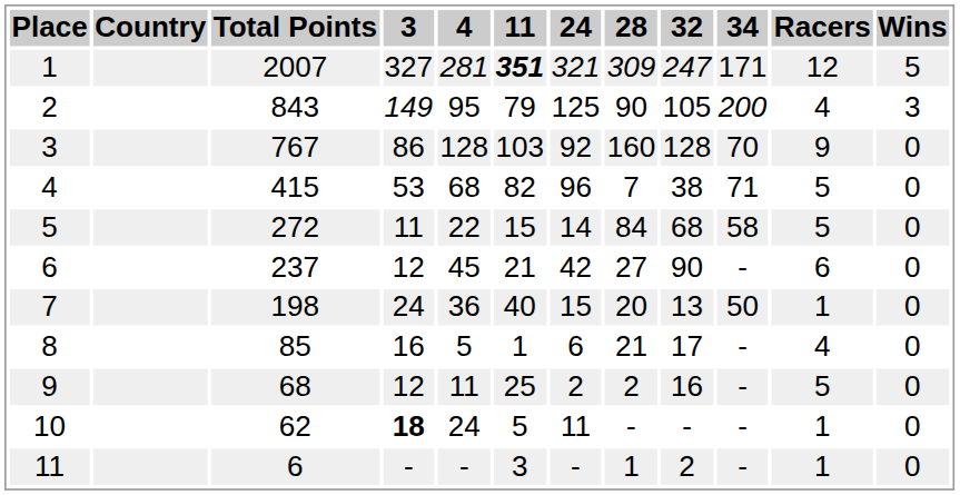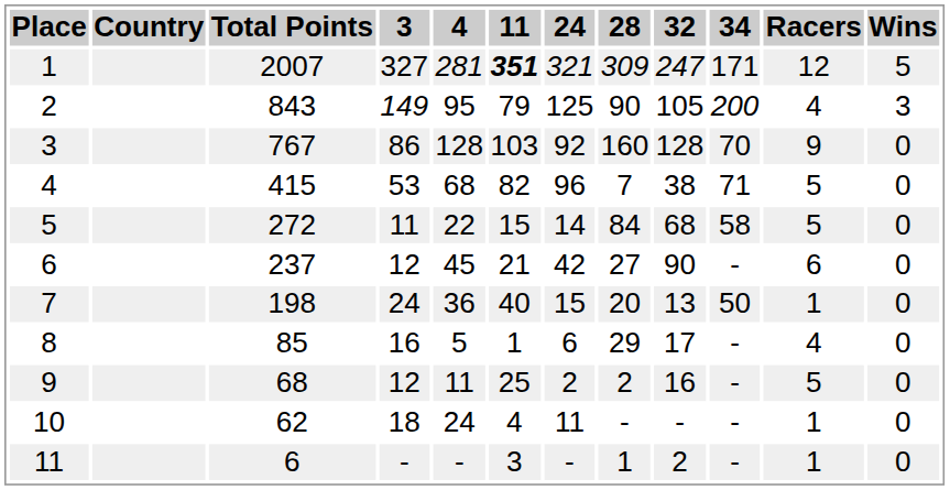 <table border="0" style="border: 1px solid #999; background-color:#FFFFFF; text-align:center">
 <tr align="center" bgcolor="#CCCCCC">
 <th>Place</th>
 <th>Country</th>
 <th>Total Points</th>
 <th>3</th>
 <th>4</th>
 <th>11</th>
 <th>24</th>
 <th>28</th>
 <th>32</th>
 <th>34</th>
 <th>Racers</th>
 <th>Wins</th>
 </tr>
 <tr bgcolor="#EFEFEF">
 <td>1</td>
 <td align="left"></td>
 <td>2007</td>
 <td>327</td>
 <td><em>281</em></td>
 <td><strong><em>351</em></strong></td>
 <td><em>321</em></td>
 <td><em>309</em></td>
 <td><em>247</em></td>
 <td>171</td>
 <td>12</td>
 <td>5</td>
 </tr>
 <tr>
 <td>2</td>
 <td align="left"></td>
 <td>843</td>
 <td><em>149</em></td>
 <td>95</td>
 <td>79</td>
 <td>125</td>
 <td>90</td>
 <td>105</td>
 <td><em>200</em></td>
 <td>4</td>
 <td>3</td>
 </tr>
 <tr bgcolor="#EFEFEF">
 <td>3</td>
 <td align="left"></td>
 <td>767</td>
 <td>86</td>
 <td>128</td>
 <td>103</td>
 <td>92</td>
 <td>160</td>
 <td>128</td>
 <td>70</td>
 <td>9</td>
 <td>0</td>
 </tr>
 <tr>
 <td>4</td>
 <td align="left"></td>
 <td>415</td>
 <td>53</td>
 <td>68</td>
 <td>82</td>
 <td>96</td>
 <td>7</td>
 <td>38</td>
 <td>71</td>
 <td>5</td>
 <td>0</td>
 </tr>
 <tr bgcolor="#EFEFEF">
 <td>5</td>
 <td align="left"></td>
 <td>272</td>
 <td>11</td>
 <td>22</td>
 <td>15</td>
 <td>14</td>
 <td>84</td>
 <td>68</td>
 <td>58</td>
 <td>5</td>
 <td>0</td>
 </tr>
 <tr>
 <td>6</td>
 <td align="left"></td>
 <td>237</td>
 <td>12</td>
 <td>45</td>
 <td>21</td>
 <td>42</td>
 <td>27</td>
 <td>90</td>
 <td>-</td>
 <td>6</td>
 <td>0</td>
 </tr>
 <tr bgcolor="#EFEFEF">
 <td>7</td>
 <td align="left"></td>
 <td>198</td>
 <td>24</td>
 <td>36</td>
 <td>40</td>
 <td>15</td>
 <td>20</td>
 <td>13</td>
 <td>50</td>
 <td>1</td>
 <td>0</td>
 </tr>
 <tr>
 <td>8</td>
 <td align="left"></td>
 <td>85</td>
 <td>16</td>
 <td>5</td>
 <td>1</td>
 <td>6</td>
-<td>21</td>
+<td>29</td>
 <td>17</td>
 <td>-</td>
 <td>4</td>
 <td>0</td>
 </tr>
 <tr bgcolor="#EFEFEF">
 <td>9</td>
 <td align="left"></td>
 <td>68</td>
 <td>12</td>
 <td>11</td>
 <td>25</td>
 <td>2</td>
 <td>2</td>
 <td>16</td>
 <td>-</td>
 <td>5</td>
 <td>0</td>
 </tr>
 <tr>
 <td>10</td>
 <td align="left"></td>
 <td>62</td>
-<td><strong>18</strong></td>
+<td>18</td>
 <td>24</td>
-<td>5</td>
+<td>4</td>
 <td>11</td>
 <td>-</td>
 <td>-</td>
 <td>-</td>
 <td>1</td>
 <td>0</td>
 </tr>
 <tr bgcolor="#EFEFEF">
 <td>11</td>
 <td align="left"></td>
 <td>6</td>
 <td>-</td>
 <td>-</td>
 <td>3</td>
 <td>-</td>
 <td>1</td>
 <td>2</td>
 <td>-</td>
 <td>1</td>
 <td>0</td>
 </tr>
 </table>
